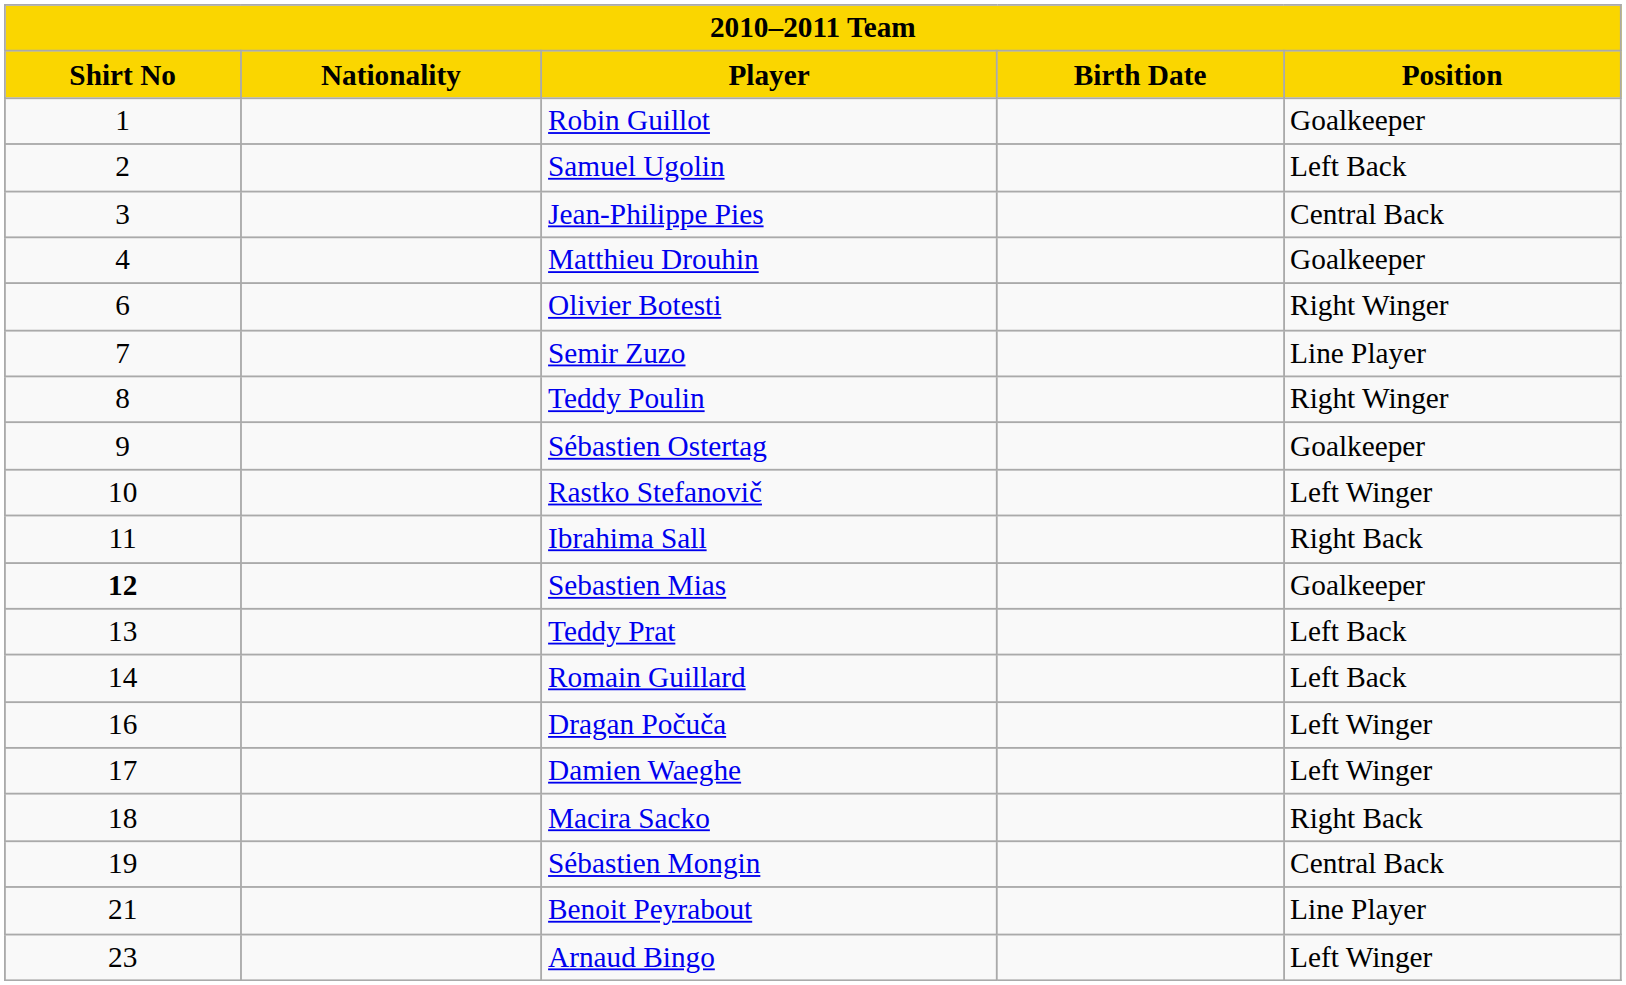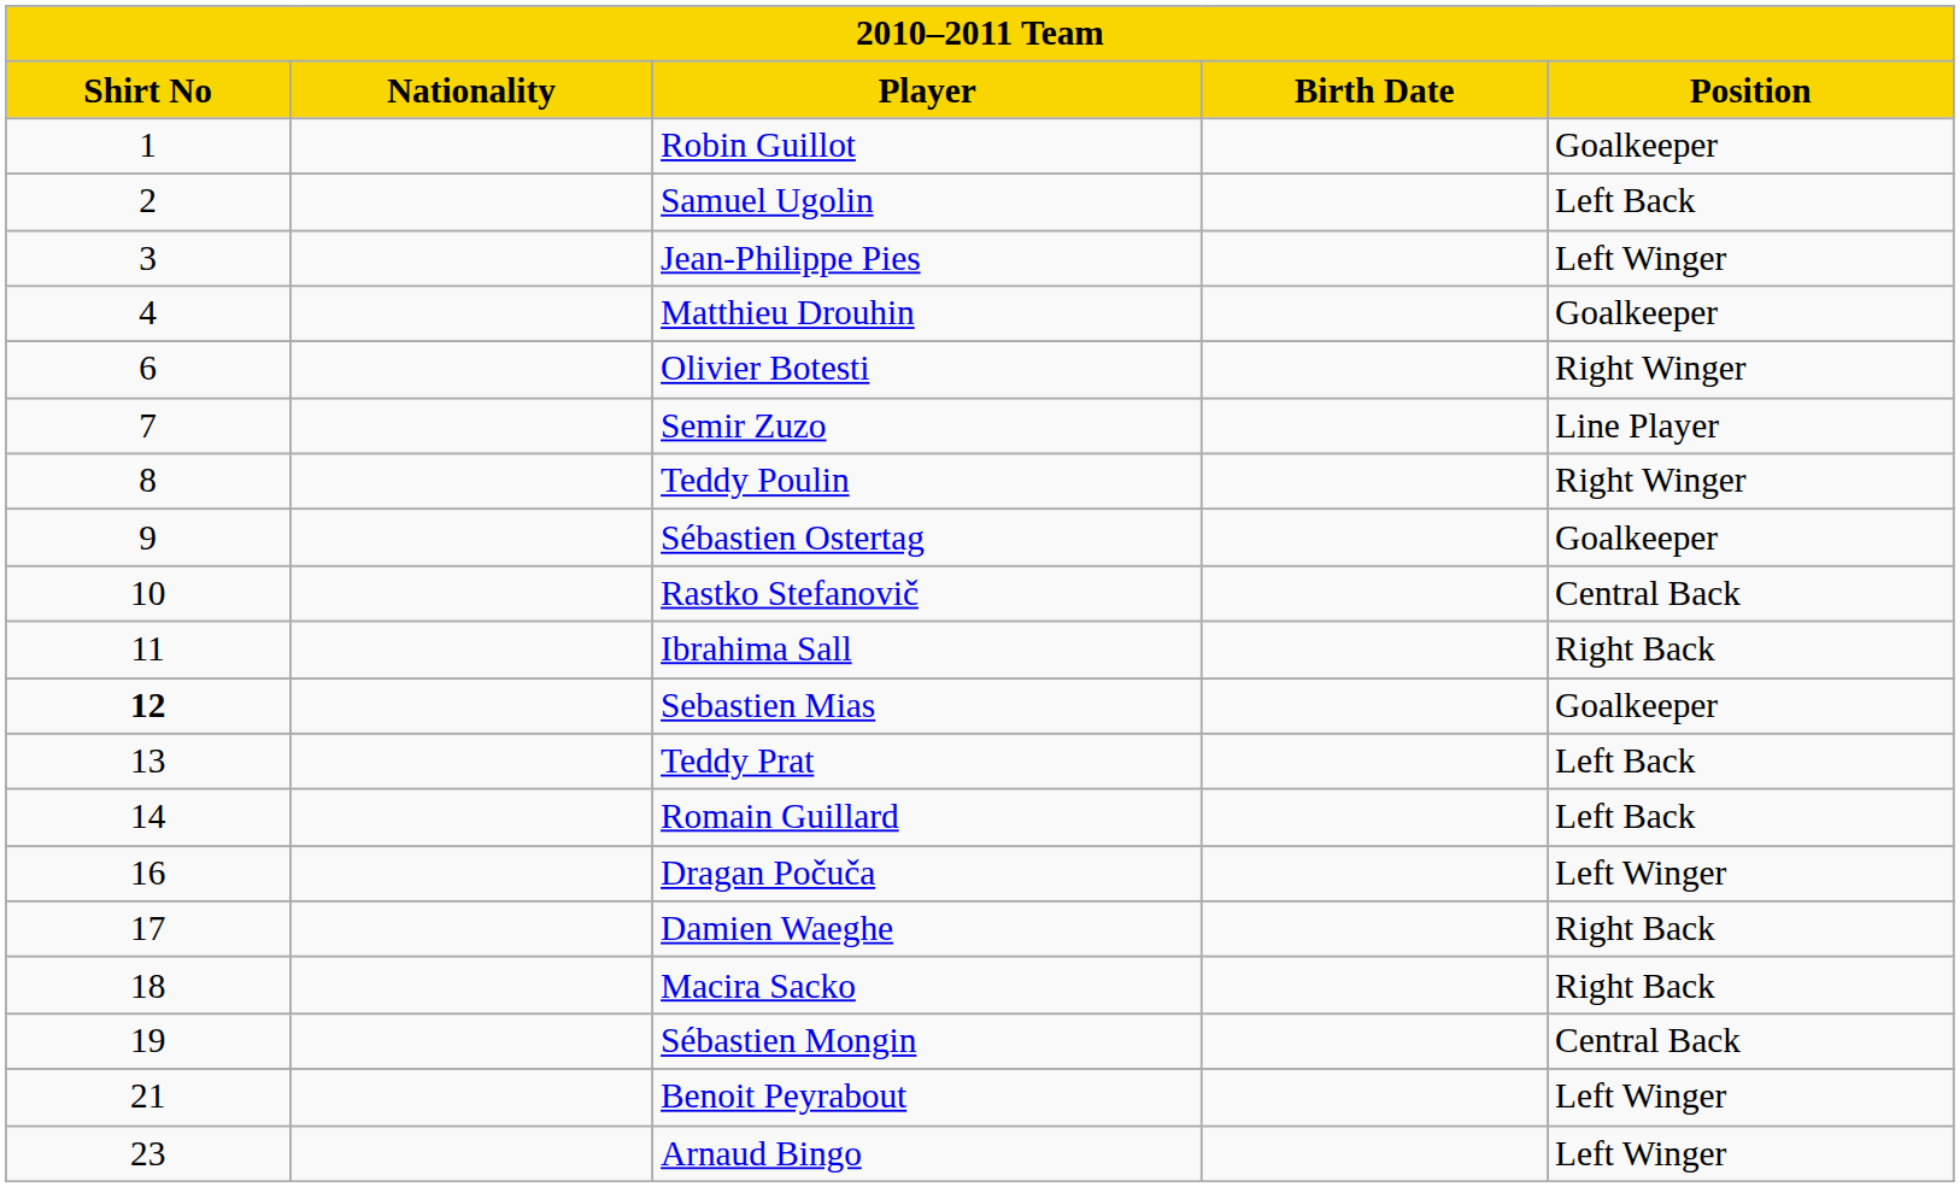 <table class="wikitable collapsible collapsed" style="width:100%;">
 <tr>
 <th colspan=5 style="background-color:#FaD600;color:black;text-align:center;"> <strong>2010–2011 Team</strong></th>
 </tr>
 <tr>
 <th style="color:black; background:#FaD600">Shirt No</th>
 <th style="color:black; background:#FaD600">Nationality</th>
 <th style="color:black; background:#FaD600">Player</th>
 <th style="color:black; background:#FaD600">Birth Date</th>
 <th style="color:black; background:#FaD600">Position</th>
 </tr>
 <tr>
 <td align=center>1</td>
 <td></td>
 <td><a href='#'>Robin Guillot</a></td>
 <td></td>
 <td>Goalkeeper</td>
 </tr>
 <tr>
 <td align=center>2</td>
 <td></td>
 <td><a href='#'>Samuel Ugolin</a></td>
 <td></td>
 <td>Left Back</td>
 </tr>
 <tr>
 <td align=center>3</td>
 <td></td>
 <td><a href='#'>Jean-Philippe Pies</a></td>
 <td></td>
-<td>Central Back</td>
+<td>Left Winger</td>
 </tr>
 <tr>
 <td align=center>4</td>
 <td></td>
 <td><a href='#'>Matthieu Drouhin</a></td>
 <td></td>
 <td>Goalkeeper</td>
 </tr>
 <tr>
 <td align=center>6</td>
 <td></td>
 <td><a href='#'>Olivier Botesti</a></td>
 <td></td>
 <td>Right Winger</td>
 </tr>
 <tr>
 <td align=center>7</td>
 <td></td>
 <td><a href='#'>Semir Zuzo</a></td>
 <td></td>
 <td>Line Player</td>
 </tr>
 <tr>
 <td align=center>8</td>
 <td></td>
 <td><a href='#'>Teddy Poulin</a></td>
 <td></td>
 <td>Right Winger</td>
 </tr>
 <tr>
 <td align=center>9</td>
 <td></td>
 <td><a href='#'>Sébastien Ostertag</a></td>
 <td></td>
 <td>Goalkeeper</td>
 </tr>
 <tr>
 <td align=center>10</td>
 <td></td>
 <td><a href='#'>Rastko Stefanovič</a></td>
 <td></td>
-<td>Left Winger</td>
+<td>Central Back</td>
 </tr>
 <tr>
 <td align=center>11</td>
 <td></td>
 <td><a href='#'>Ibrahima Sall</a></td>
 <td></td>
 <td>Right Back</td>
 </tr>
 <tr>
 <td align=center><strong>12</strong></td>
 <td></td>
 <td><a href='#'>Sebastien Mias</a></td>
 <td></td>
 <td>Goalkeeper</td>
 </tr>
 <tr>
 <td align=center>13</td>
 <td></td>
 <td><a href='#'>Teddy Prat</a></td>
 <td></td>
 <td>Left Back</td>
 </tr>
 <tr>
 <td align=center>14</td>
 <td></td>
 <td><a href='#'>Romain Guillard</a></td>
 <td></td>
 <td>Left Back</td>
 </tr>
 <tr>
 <td align=center>16</td>
 <td></td>
 <td><a href='#'>Dragan Počuča</a></td>
 <td></td>
 <td>Left Winger</td>
 </tr>
 <tr>
 <td align=center>17</td>
 <td></td>
 <td><a href='#'>Damien Waeghe</a></td>
 <td></td>
-<td>Left Winger</td>
+<td>Right Back</td>
 </tr>
 <tr>
 <td align=center>18</td>
 <td></td>
 <td><a href='#'>Macira Sacko</a></td>
 <td></td>
 <td>Right Back</td>
 </tr>
 <tr>
 <td align=center>19</td>
 <td></td>
 <td><a href='#'>Sébastien Mongin</a></td>
 <td></td>
 <td>Central Back</td>
 </tr>
 <tr>
 <td align=center>21</td>
 <td></td>
 <td><a href='#'>Benoit Peyrabout</a></td>
 <td></td>
-<td>Line Player</td>
+<td>Left Winger</td>
 </tr>
 <tr>
 <td align=center>23</td>
 <td></td>
 <td><a href='#'>Arnaud Bingo</a></td>
 <td></td>
 <td>Left Winger</td>
 </tr>
 </table>
